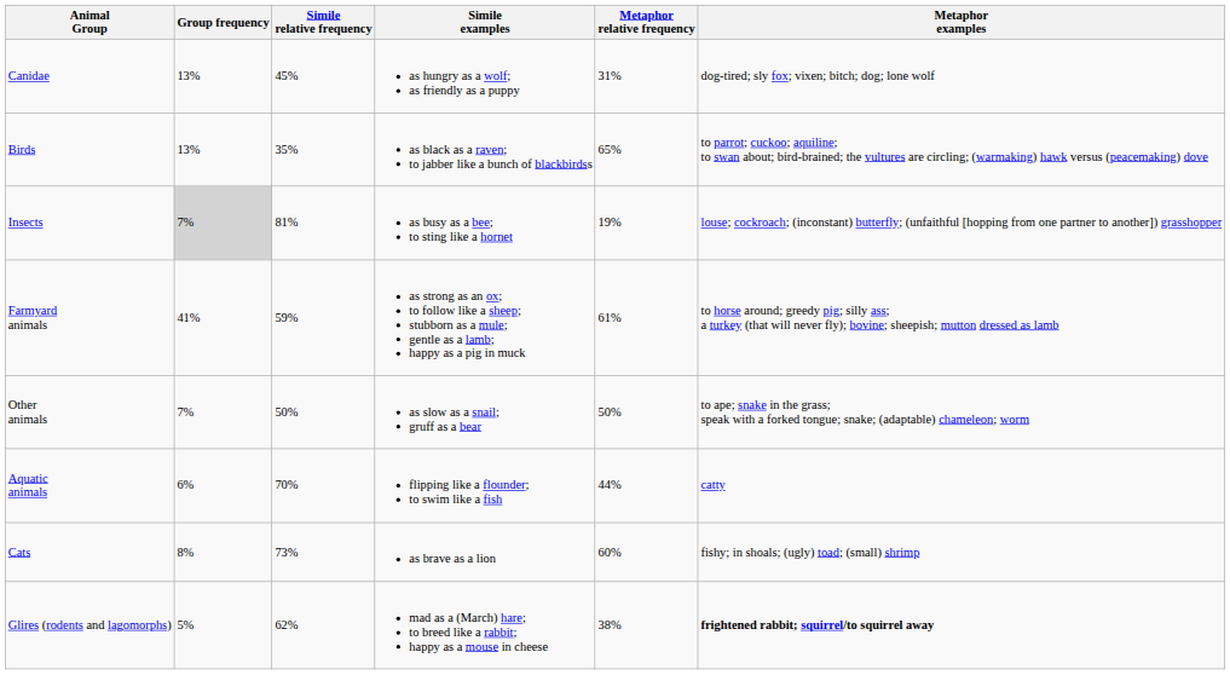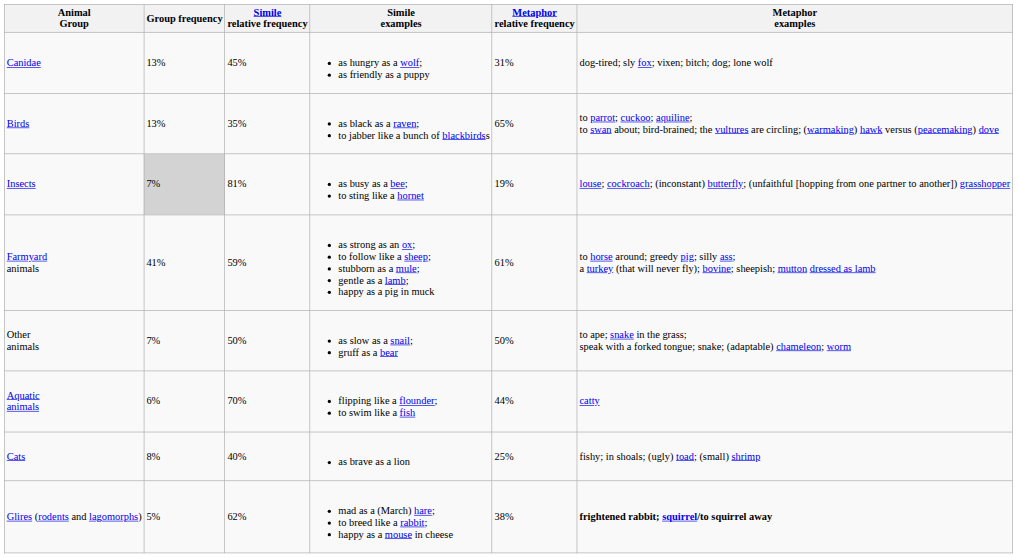 <table class="wikitable sortable">
 <tr>
 <th>Animal<br>Group</th>
 <th>Group frequency</th>
 <th><a href='#'>Simile</a><br>relative frequency</th>
 <th>Simile<br>examples</th>
 <th><a href='#'>Metaphor</a><br>relative frequency</th>
 <th>Metaphor<br>examples</th>
 </tr>
 <tr>
 <td><a href='#'>Canidae</a></td>
 <td>13%</td>
 <td>45%</td>
 <td><br><ul><li>as hungry as a <a href='#'>wolf</a>;</li><li>as friendly as a puppy</li></ul></td>
 <td>31%</td>
 <td>dog-tired; sly <a href='#'>fox</a>; vixen; bitch; dog; lone wolf</td>
 </tr>
 <tr>
 <td><a href='#'>Birds</a></td>
 <td>13%</td>
 <td>35%</td>
 <td><br><ul><li>as black as a <a href='#'>raven</a>;</li><li>to jabber like a bunch of <a href='#'>blackbirds</a>s</li></ul></td>
 <td>65%</td>
 <td>to <a href='#'>parrot</a>; <a href='#'>cuckoo</a>; <a href='#'>aquiline</a>;<br>to <a href='#'>swan</a> about; bird-brained; the <a href='#'>vultures</a> are circling; (<a href='#'>warmaking</a>) <a href='#'>hawk</a> versus (<a href='#'>peacemaking</a>) <a href='#'>dove</a></td>
 </tr>
 <tr>
 <td><a href='#'>Insects</a></td>
 <td style="background: lightgrey;">7%</td>
 <td>81%</td>
 <td><br><ul><li>as busy as a <a href='#'>bee</a>;</li><li>to sting like a <a href='#'>hornet</a></li></ul></td>
 <td>19%</td>
 <td><a href='#'>louse</a>; <a href='#'>cockroach</a>; (inconstant) <a href='#'>butterfly</a>; (unfaithful [hopping from one partner to another]) <a href='#'>grasshopper</a></td>
 </tr>
 <tr>
 <td><a href='#'>Farmyard</a><br>animals</td>
 <td>41%</td>
 <td>59%</td>
 <td><br><ul><li>as strong as an <a href='#'>ox</a>;</li><li>to follow like a <a href='#'>sheep</a>;</li><li>stubborn as a <a href='#'>mule</a>;</li><li>gentle as a <a href='#'>lamb</a>;</li><li>happy as a pig in muck</li></ul></td>
 <td>61%</td>
 <td>to <a href='#'>horse</a> around; greedy <a href='#'>pig</a>; silly <a href='#'>ass</a>;<br>a <a href='#'>turkey</a> (that will never fly); <a href='#'>bovine</a>; sheepish; <a href='#'>mutton</a> <a href='#'>dressed as lamb</a></td>
 </tr>
 <tr>
 <td>Other<br>animals</td>
 <td>7%</td>
 <td>50%</td>
 <td><br><ul><li>as slow as a <a href='#'>snail</a>;</li><li>gruff as a <a href='#'>bear</a></li></ul></td>
 <td>50%</td>
 <td>to ape; <a href='#'>snake</a> in the grass;<br>speak with a forked tongue; snake; (adaptable) <a href='#'>chameleon</a>; <a href='#'>worm</a></td>
 </tr>
 <tr>
 <td><a href='#'>Aquatic<br>animals</a></td>
 <td>6%</td>
 <td>70%</td>
 <td><br><ul><li>flipping like a <a href='#'>flounder</a>;</li><li>to swim like a <a href='#'>fish</a></li></ul></td>
 <td>44%</td>
 <td><a href='#'>catty</a></td>
 </tr>
 <tr>
 <td><a href='#'>Cats</a></td>
 <td>8%</td>
-<td>73%</td>
+<td>40%</td>
 <td><br><ul><li>as brave as a lion</li></ul></td>
-<td>60%</td>
+<td>25%</td>
 <td>fishy; in shoals; (ugly) <a href='#'>toad</a>; (small) <a href='#'>shrimp</a></td>
 </tr>
 <tr>
 <td><a href='#'>Glires</a> (<a href='#'>rodents</a> and <a href='#'>lagomorphs</a>)</td>
 <td>5%</td>
 <td>62%</td>
 <td><br><ul><li>mad as a (March) <a href='#'>hare</a>;</li><li>to breed like a <a href='#'>rabbit</a>;</li><li>happy as a <a href='#'>mouse</a> in cheese</li></ul></td>
 <td>38%</td>
 <td><strong>frightened rabbit; <a href='#'>squirrel</a>/to squirrel away</strong></td>
 </tr>
 </table>
